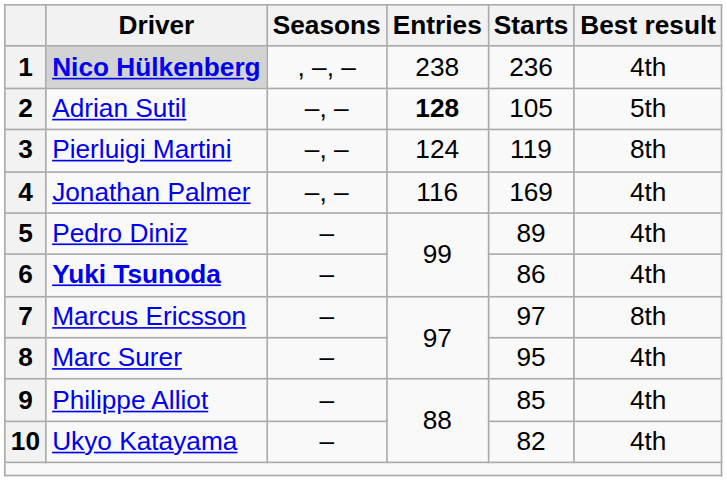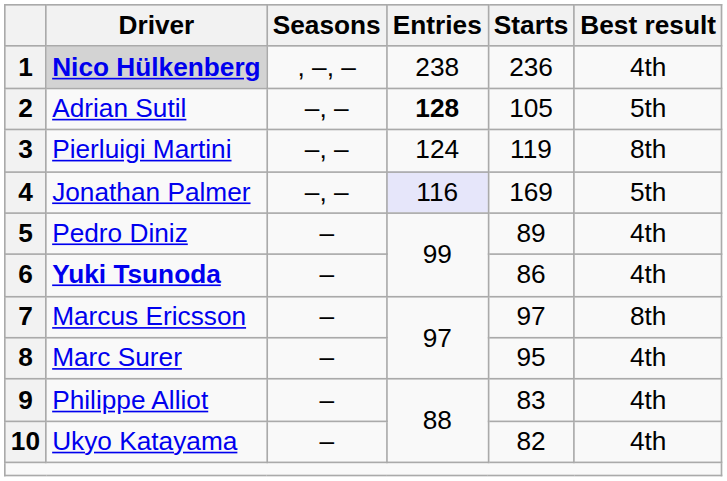 <table class="wikitable" style="text-align:center">
 <tr>
 <th></th>
 <th>Driver</th>
 <th>Seasons</th>
 <th>Entries</th>
 <th>Starts</th>
 <th>Best result</th>
 </tr>
 <tr>
 <th>1</th>
 <td align=left style="background: lightgrey;"> <strong><a href='#'>Nico Hülkenberg</a></strong></td>
 <td>, –, –</td>
 <td>238</td>
 <td>236</td>
 <td>4th</td>
 </tr>
 <tr>
 <th>2</th>
 <td align=left> <a href='#'>Adrian Sutil</a></td>
 <td>–, –</td>
 <td><strong>128</strong></td>
 <td>105</td>
 <td>5th</td>
 </tr>
 <tr>
 <th>3</th>
 <td align=left> <a href='#'>Pierluigi Martini</a></td>
 <td>–, –</td>
 <td>124</td>
 <td>119</td>
 <td>8th</td>
 </tr>
 <tr>
 <th>4</th>
 <td align=left> <a href='#'>Jonathan Palmer</a></td>
 <td>–, –</td>
-<td>116</td>
+<td style="background: lavender;">116</td>
 <td>169</td>
-<td>4th</td>
+<td>5th</td>
 </tr>
 <tr>
 <th>5</th>
 <td align=left> <a href='#'>Pedro Diniz</a></td>
 <td>–</td>
 <td rowspan=2>99</td>
 <td>89</td>
 <td>4th</td>
 </tr>
 <tr>
 <th>6</th>
 <td align=left> <strong><a href='#'>Yuki Tsunoda</a></strong></td>
 <td>–</td>
 <td>86</td>
 <td>4th</td>
 </tr>
 <tr>
 <th>7</th>
 <td align=left> <a href='#'>Marcus Ericsson</a></td>
 <td>–</td>
 <td rowspan=2>97</td>
 <td>97</td>
 <td>8th</td>
 </tr>
 <tr>
 <th>8</th>
 <td align=left> <a href='#'>Marc Surer</a></td>
 <td>–<br></td>
 <td>95</td>
 <td>4th</td>
 </tr>
 <tr>
 <th>9</th>
 <td align=left> <a href='#'>Philippe Alliot</a></td>
 <td>–</td>
 <td rowspan=2>88</td>
-<td>85</td>
+<td>83</td>
 <td>4th</td>
 </tr>
 <tr>
 <th>10</th>
 <td align=left> <a href='#'>Ukyo Katayama</a></td>
 <td>–</td>
 <td>82</td>
 <td>4th</td>
 </tr>
 <tr>
 <td colspan=6></td>
 </tr>
 </table>
